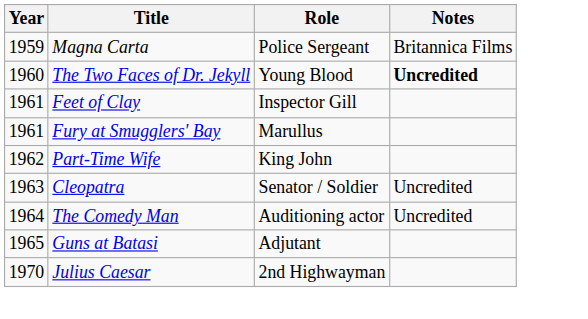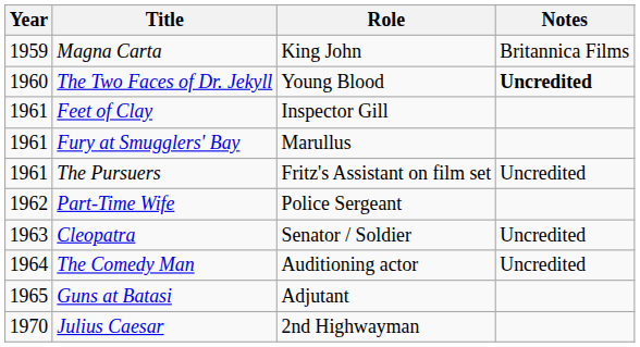 <table class="wikitable">
 <tr>
 <th>Year</th>
 <th>Title</th>
 <th>Role</th>
 <th>Notes</th>
 </tr>
 <tr>
 <td>1959</td>
 <td><em>Magna Carta</em></td>
-<td>Police Sergeant</td>
+<td>King John</td>
 <td>Britannica Films</td>
 </tr>
 <tr>
 <td>1960</td>
 <td><em><a href='#'>The Two Faces of Dr. Jekyll</a></em></td>
 <td>Young Blood</td>
 <td><strong>Uncredited</strong></td>
 </tr>
 <tr>
 <td>1961</td>
 <td><em><a href='#'>Feet of Clay</a></em></td>
 <td>Inspector Gill</td>
 <td></td>
 </tr>
 <tr>
 <td>1961</td>
 <td><em><a href='#'>Fury at Smugglers' Bay</a></em></td>
 <td>Marullus</td>
 <td></td>
 </tr>
 <tr>
+<td>1961</td>
+<td><em>The Pursuers</em></td>
+<td>Fritz's Assistant on film set</td>
+<td>Uncredited</td>
+</tr>
+<tr>
 <td>1962</td>
 <td><em><a href='#'>Part-Time Wife</a></em></td>
-<td>King John</td>
+<td>Police Sergeant</td>
 <td></td>
 </tr>
 <tr>
 <td>1963</td>
 <td><em><a href='#'>Cleopatra</a></em></td>
 <td>Senator / Soldier</td>
 <td>Uncredited</td>
 </tr>
 <tr>
 <td>1964</td>
 <td><em><a href='#'>The Comedy Man</a></em></td>
 <td>Auditioning actor</td>
 <td>Uncredited</td>
 </tr>
 <tr>
 <td>1965</td>
 <td><em><a href='#'>Guns at Batasi</a></em></td>
 <td>Adjutant</td>
 <td></td>
 </tr>
 <tr>
 <td>1970</td>
 <td><em><a href='#'>Julius Caesar</a></em></td>
 <td>2nd Highwayman</td>
 <td></td>
 </tr>
 </table>
